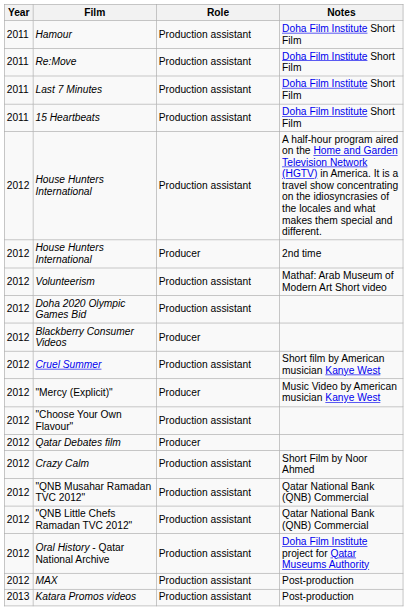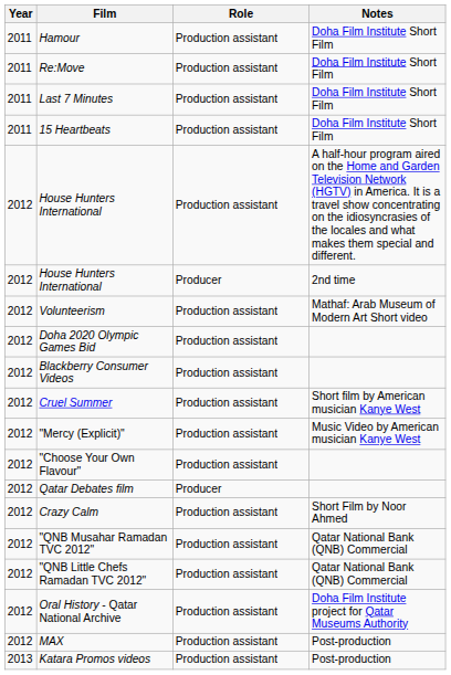 <table class="wikitable" style="width:100%;">
 <tr>
 <th width=7%>Year</th>
 <th style="width:30%;">Film</th>
 <th style="width:30%;">Role</th>
 <th style="width:30%;">Notes</th>
 </tr>
 <tr>
 <td>2011</td>
 <td><em>Hamour</em></td>
 <td>Production assistant</td>
 <td><a href='#'>Doha Film Institute</a> Short Film</td>
 </tr>
 <tr>
 <td>2011</td>
 <td><em>Re:Move</em></td>
 <td>Production assistant</td>
 <td><a href='#'>Doha Film Institute</a> Short Film</td>
 </tr>
 <tr>
 <td>2011</td>
 <td><em>Last 7 Minutes</em></td>
 <td>Production assistant</td>
 <td><a href='#'>Doha Film Institute</a> Short Film</td>
 </tr>
 <tr>
 <td>2011</td>
 <td><em>15 Heartbeats</em></td>
 <td>Production assistant</td>
 <td><a href='#'>Doha Film Institute</a> Short Film</td>
 </tr>
 <tr>
 <td>2012</td>
 <td><em>House Hunters International</em></td>
 <td>Production assistant</td>
 <td>A half-hour program aired on the <a href='#'>Home and Garden Television Network (HGTV)</a> in America. It is a travel show concentrating on the idiosyncrasies of the locales and what makes them special and different.</td>
 </tr>
 <tr>
 <td>2012</td>
 <td><em>House Hunters International</em></td>
 <td>Producer</td>
 <td>2nd time</td>
 </tr>
 <tr>
 <td>2012</td>
 <td><em>Volunteerism</em></td>
 <td>Production assistant</td>
 <td>Mathaf: Arab Museum of Modern Art Short video</td>
 </tr>
 <tr>
 <td>2012</td>
 <td><em>Doha 2020 Olympic Games Bid</em></td>
 <td>Production assistant</td>
 <td></td>
 </tr>
 <tr>
 <td>2012</td>
 <td><em>Blackberry Consumer Videos</em></td>
-<td>Producer</td>
+<td>Production assistant</td>
 <td></td>
 </tr>
 <tr>
 <td>2012</td>
 <td><em><a href='#'>Cruel Summer</a></em></td>
 <td>Production assistant</td>
 <td>Short film by American musician <a href='#'>Kanye West</a></td>
 </tr>
 <tr>
 <td>2012</td>
 <td>"Mercy (Explicit)"</td>
-<td>Producer</td>
+<td>Production assistant</td>
 <td>Music Video by American musician <a href='#'>Kanye West</a></td>
 </tr>
 <tr>
 <td>2012</td>
 <td>"Choose Your Own Flavour"</td>
 <td>Production assistant</td>
 <td></td>
 </tr>
 <tr>
 <td>2012</td>
 <td><em>Qatar Debates film</em></td>
 <td>Producer</td>
 <td></td>
 </tr>
 <tr>
 <td>2012</td>
 <td><em>Crazy Calm</em></td>
 <td>Production assistant</td>
 <td>Short Film by Noor Ahmed</td>
 </tr>
 <tr>
 <td>2012</td>
 <td>"QNB Musahar Ramadan TVC 2012"</td>
 <td>Production assistant</td>
 <td>Qatar National Bank (QNB) Commercial</td>
 </tr>
 <tr>
 <td>2012</td>
 <td>"QNB Little Chefs Ramadan TVC 2012"</td>
 <td>Production assistant</td>
 <td>Qatar National Bank (QNB) Commercial</td>
 </tr>
 <tr>
 <td>2012</td>
 <td><em>Oral History </em> - Qatar National Archive</td>
 <td>Production assistant</td>
 <td><a href='#'>Doha Film Institute</a> project for <a href='#'>Qatar Museums Authority</a></td>
 </tr>
 <tr>
 <td>2012</td>
 <td><em>MAX</em></td>
 <td>Production assistant</td>
 <td>Post-production</td>
 </tr>
 <tr>
 <td>2013</td>
 <td><em>Katara Promos videos</em></td>
 <td>Production assistant</td>
 <td>Post-production</td>
 </tr>
 </table>
